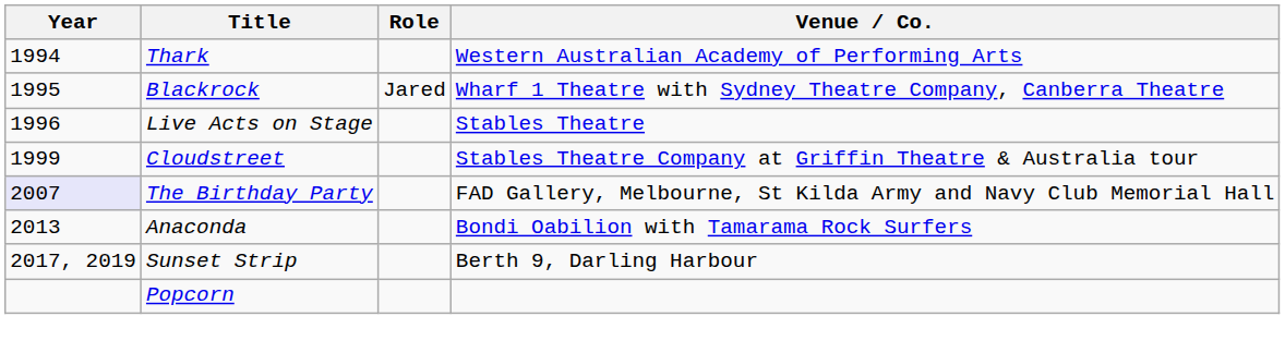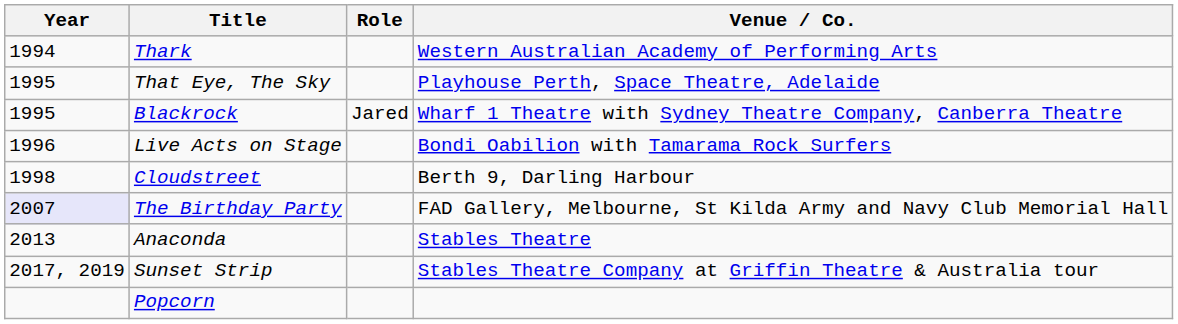 <table class="wikitable">
 <tr>
 <th>Year</th>
 <th>Title</th>
 <th>Role</th>
 <th>Venue / Co.</th>
 </tr>
 <tr>
 <td>1994</td>
 <td><em><a href='#'>Thark</a></em></td>
 <td></td>
 <td><a href='#'>Western Australian Academy of Performing Arts</a></td>
 </tr>
 <tr>
 <td>1995</td>
+<td><em>That Eye, The Sky</em></td>
+<td></td>
+<td><a href='#'>Playhouse Perth</a>, <a href='#'>Space Theatre, Adelaide</a></td>
+</tr>
+<tr>
+<td>1995</td>
 <td><em><a href='#'>Blackrock</a></em></td>
 <td>Jared</td>
 <td><a href='#'>Wharf 1 Theatre</a> with <a href='#'>Sydney Theatre Company</a>, <a href='#'>Canberra Theatre</a></td>
 </tr>
 <tr>
 <td>1996</td>
 <td><em>Live Acts on Stage</em></td>
 <td></td>
-<td><a href='#'>Stables Theatre</a></td>
+<td><a href='#'>Bondi Oabilion</a> with <a href='#'>Tamarama Rock Surfers</a></td>
 </tr>
 <tr>
-<td>1999</td>
+<td>1998</td>
 <td><em><a href='#'>Cloudstreet</a></em></td>
 <td></td>
-<td><a href='#'>Stables Theatre Company</a> at <a href='#'>Griffin Theatre</a> & Australia tour</td>
+<td>Berth 9, Darling Harbour</td>
 </tr>
 <tr>
 <td style="background: lavender;">2007</td>
 <td><em><a href='#'>The Birthday Party</a></em></td>
 <td></td>
 <td>FAD Gallery, Melbourne, St Kilda Army and Navy Club Memorial Hall</td>
 </tr>
 <tr>
 <td>2013</td>
 <td><em>Anaconda</em></td>
 <td></td>
-<td><a href='#'>Bondi Oabilion</a> with <a href='#'>Tamarama Rock Surfers</a></td>
+<td><a href='#'>Stables Theatre</a></td>
 </tr>
 <tr>
 <td>2017, 2019</td>
 <td><em>Sunset Strip</em></td>
 <td></td>
-<td>Berth 9, Darling Harbour</td>
+<td><a href='#'>Stables Theatre Company</a> at <a href='#'>Griffin Theatre</a> & Australia tour</td>
 </tr>
 <tr>
 <td></td>
 <td><em><a href='#'>Popcorn</a></em></td>
 <td></td>
 <td></td>
 </tr>
 </table>
